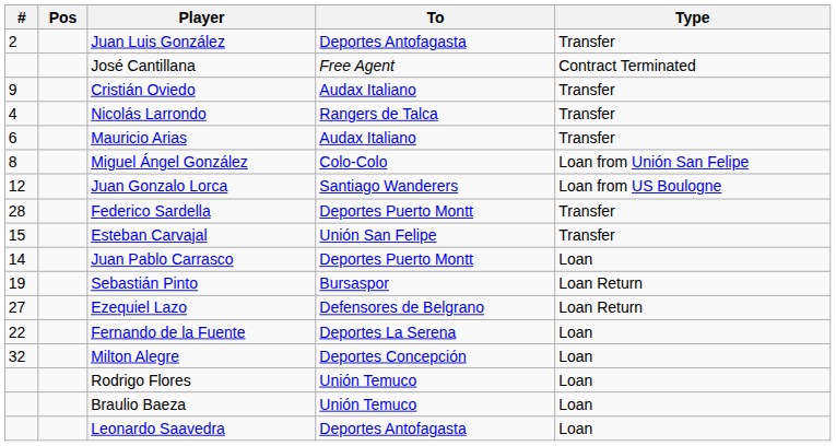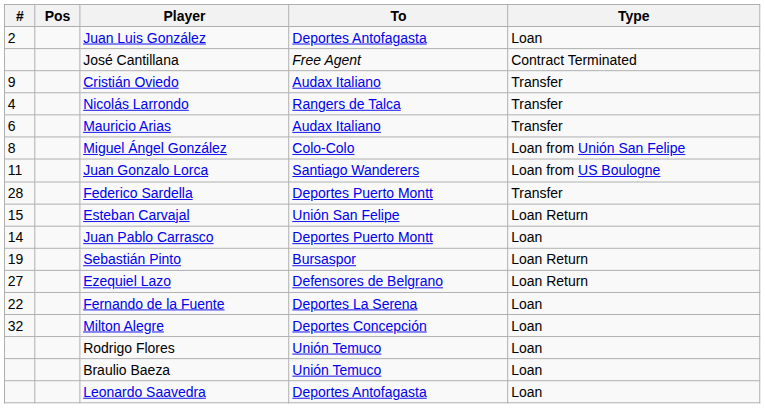 <table class="wikitable" style="width:65%; text-align:center; font-size:95%; text-align:left;">
 <tr>
 <th><strong>#</strong></th>
 <th><strong>Pos</strong></th>
 <th><strong>Player</strong></th>
 <th><strong>To</strong></th>
 <th><strong>Type</strong></th>
 </tr>
 <tr>
 <td>2</td>
 <td></td>
 <td> <a href='#'>Juan Luis González</a></td>
 <td> <a href='#'>Deportes Antofagasta</a></td>
-<td>Transfer</td>
+<td>Loan</td>
 </tr>
 <tr>
 <td></td>
 <td></td>
 <td> José Cantillana</td>
 <td><em>Free Agent</em></td>
 <td>Contract Terminated</td>
 </tr>
 <tr>
 <td>9</td>
 <td></td>
 <td> <a href='#'>Cristián Oviedo</a></td>
 <td> <a href='#'>Audax Italiano</a></td>
 <td>Transfer</td>
 </tr>
 <tr>
 <td>4</td>
 <td></td>
 <td> <a href='#'>Nicolás Larrondo</a></td>
 <td> <a href='#'>Rangers de Talca</a></td>
 <td>Transfer</td>
 </tr>
 <tr>
 <td>6</td>
 <td></td>
 <td> <a href='#'>Mauricio Arias</a></td>
 <td> <a href='#'>Audax Italiano</a></td>
 <td>Transfer</td>
 </tr>
 <tr>
 <td>8</td>
 <td></td>
 <td> <a href='#'>Miguel Ángel González</a></td>
 <td> <a href='#'>Colo-Colo</a></td>
 <td>Loan from <a href='#'>Unión San Felipe</a></td>
 </tr>
 <tr>
-<td>12</td>
+<td>11</td>
 <td></td>
 <td> <a href='#'>Juan Gonzalo Lorca</a></td>
 <td> <a href='#'>Santiago Wanderers</a></td>
 <td>Loan from <a href='#'>US Boulogne</a></td>
 </tr>
 <tr>
 <td>28</td>
 <td></td>
 <td> <a href='#'>Federico Sardella</a></td>
 <td> <a href='#'>Deportes Puerto Montt</a></td>
 <td>Transfer</td>
 </tr>
 <tr>
 <td>15</td>
 <td></td>
 <td> <a href='#'>Esteban Carvajal</a></td>
 <td> <a href='#'>Unión San Felipe</a></td>
-<td>Transfer</td>
+<td>Loan Return</td>
 </tr>
 <tr>
 <td>14</td>
 <td></td>
 <td> <a href='#'>Juan Pablo Carrasco</a></td>
 <td> <a href='#'>Deportes Puerto Montt</a></td>
 <td>Loan</td>
 </tr>
 <tr>
 <td>19</td>
 <td></td>
 <td> <a href='#'>Sebastián Pinto</a></td>
 <td> <a href='#'>Bursaspor</a></td>
 <td>Loan Return</td>
 </tr>
 <tr>
 <td>27</td>
 <td></td>
 <td> <a href='#'>Ezequiel Lazo</a></td>
 <td> <a href='#'>Defensores de Belgrano</a></td>
 <td>Loan Return</td>
 </tr>
 <tr>
 <td>22</td>
 <td></td>
 <td> <a href='#'>Fernando de la Fuente</a></td>
 <td> <a href='#'>Deportes La Serena</a></td>
 <td>Loan</td>
 </tr>
 <tr>
 <td>32</td>
 <td></td>
 <td> <a href='#'>Milton Alegre</a></td>
 <td> <a href='#'>Deportes Concepción</a></td>
 <td>Loan</td>
 </tr>
 <tr>
 <td></td>
 <td></td>
 <td> Rodrigo Flores</td>
 <td> <a href='#'>Unión Temuco</a></td>
 <td>Loan</td>
 </tr>
 <tr>
 <td></td>
 <td></td>
 <td> Braulio Baeza</td>
 <td> <a href='#'>Unión Temuco</a></td>
 <td>Loan</td>
 </tr>
 <tr>
 <td></td>
 <td></td>
 <td> <a href='#'>Leonardo Saavedra</a></td>
 <td> <a href='#'>Deportes Antofagasta</a></td>
 <td>Loan</td>
 </tr>
 </table>
